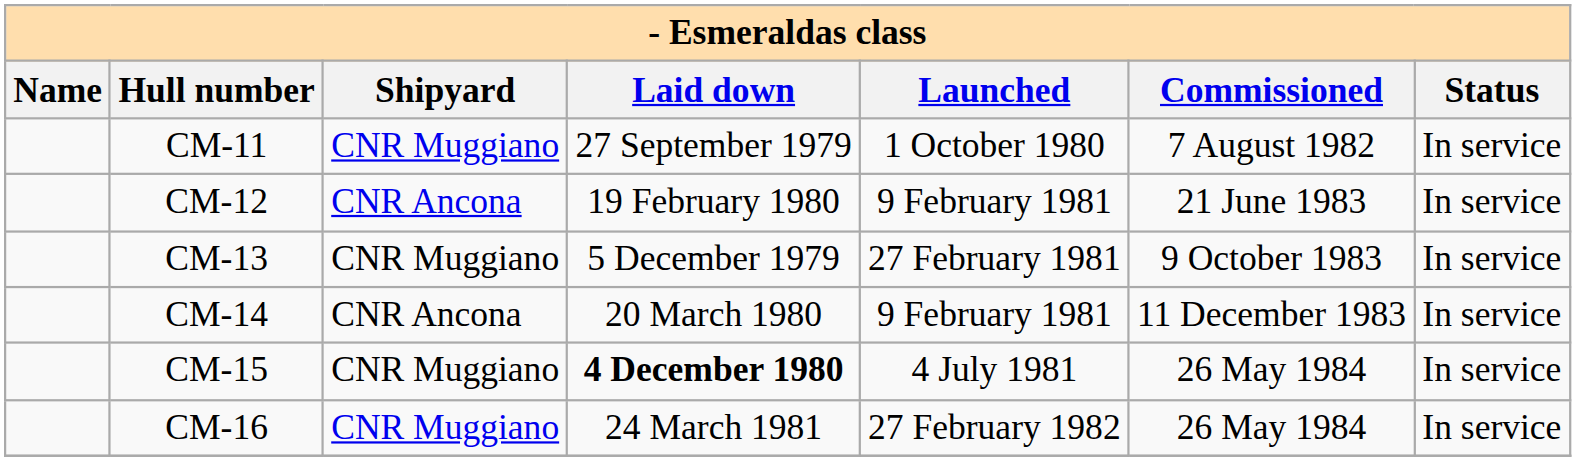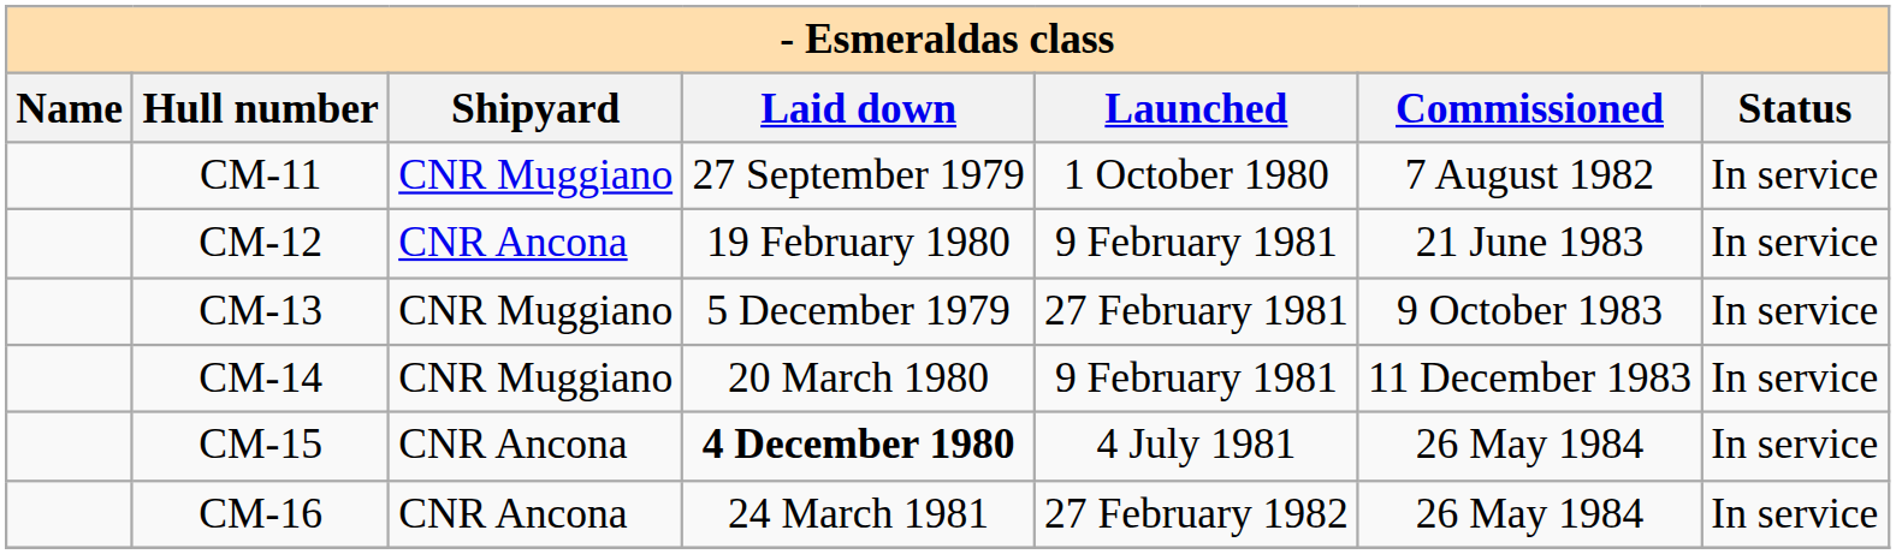 <table border="1" class="sortable wikitable">
 <tr>
 <th colspan="12" style="background:#ffdead;"> - Esmeraldas class</th>
 </tr>
 <tr>
 <th>Name</th>
 <th>Hull number</th>
 <th>Shipyard</th>
 <th><a href='#'>Laid down</a></th>
 <th><a href='#'>Launched</a></th>
 <th><a href='#'>Commissioned</a></th>
 <th>Status</th>
 </tr>
 <tr>
 <td></td>
 <td align="center">CM-11</td>
 <td><a href='#'>CNR Muggiano</a></td>
 <td align="center">27 September 1979</td>
 <td align="center">1 October 1980</td>
 <td align="center">7 August 1982</td>
 <td align="center">In service</td>
 </tr>
 <tr>
 <td></td>
 <td align="center">CM-12</td>
 <td><a href='#'>CNR Ancona</a></td>
 <td align="center">19 February 1980</td>
 <td align="center">9 February 1981</td>
 <td align="center">21 June 1983</td>
 <td align="center">In service</td>
 </tr>
 <tr>
 <td></td>
 <td align="center">CM-13</td>
 <td>CNR Muggiano</td>
 <td align="center">5 December 1979</td>
 <td align="center">27 February 1981</td>
 <td align="center">9 October 1983</td>
 <td align="center">In service</td>
 </tr>
 <tr>
 <td></td>
 <td align="center">CM-14</td>
-<td>CNR Ancona</td>
+<td>CNR Muggiano</td>
 <td align="center">20 March 1980</td>
 <td align="center">9 February 1981</td>
 <td align="center">11 December 1983</td>
 <td align="center">In service</td>
 </tr>
 <tr>
 <td></td>
 <td align="center">CM-15</td>
-<td>CNR Muggiano</td>
+<td>CNR Ancona</td>
 <td align="center"><strong>4 December 1980</strong></td>
 <td align="center">4 July 1981</td>
 <td align="center">26 May 1984</td>
 <td align="center">In service</td>
 </tr>
 <tr>
 <td></td>
 <td align="center">CM-16</td>
-<td><a href='#'>CNR Muggiano</a></td>
+<td>CNR Ancona</td>
 <td align="center">24 March 1981</td>
 <td align="center">27 February 1982</td>
 <td align="center">26 May 1984</td>
 <td align="center">In service</td>
 </tr>
 <tr>
 </tr>
 </table>
